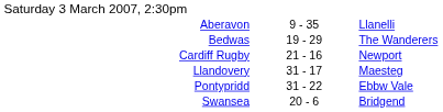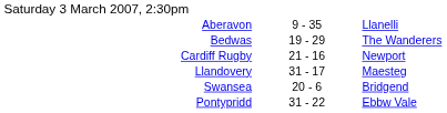 <table style="width:70%;" cellspacing="1">
 <tr>
 <th width=35%></th>
 <th width=15%></th>
 <th></th>
 </tr>
 <tr>
 <td>Saturday 3 March 2007, 2:30pm</td>
 </tr>
 <tr style=font-size:90%>
 <td align=right><a href='#'>Aberavon</a></td>
 <td align=center>9 - 35</td>
 <td><a href='#'>Llanelli</a></td>
 </tr>
 <tr style=font-size:90%>
 <td align=right><a href='#'>Bedwas</a></td>
 <td align=center>19 - 29</td>
 <td><a href='#'>The Wanderers</a></td>
 </tr>
 <tr style=font-size:90%>
 <td align=right><a href='#'>Cardiff Rugby</a></td>
 <td align=center>21 - 16</td>
 <td><a href='#'>Newport</a></td>
 </tr>
 <tr style=font-size:90%>
 <td align=right><a href='#'>Llandovery</a></td>
 <td align=center>31 - 17</td>
 <td><a href='#'>Maesteg</a></td>
 </tr>
 <tr style=font-size:90%>
+<td align=right><a href='#'>Swansea</a></td>
+<td align=center>20 - 6</td>
+<td><a href='#'>Bridgend</a></td>
+</tr>
+<tr style=font-size:90%>
 <td align=right><a href='#'>Pontypridd</a></td>
 <td align=center>31 - 22</td>
 <td><a href='#'>Ebbw Vale</a></td>
 </tr>
-<tr style=font-size:90%>
-<td align=right><a href='#'>Swansea</a></td>
-<td align=center>20 - 6</td>
-<td><a href='#'>Bridgend</a></td>
-</tr>
 </table>
